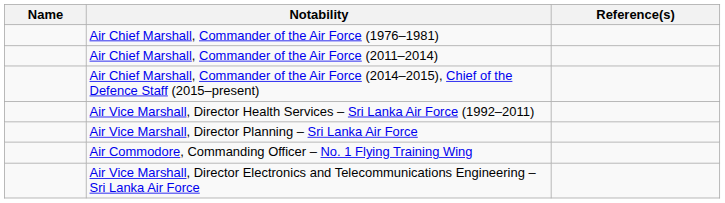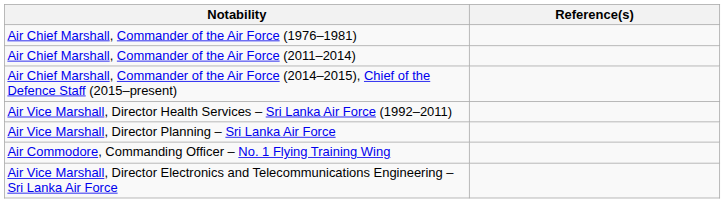 <table class="wikitable sortable" style="width:100%">
 <tr>
-<th style="width:*;">Name</th>
 <th style="width:65%;" class="unsortable">Notability</th>
 <th style="width:*;" class="unsortable">Reference(s)</th>
 </tr>
 <tr>
-<td></td>
 <td><a href='#'>Air Chief Marshall</a>, <a href='#'>Commander of the Air Force</a> (1976–1981)</td>
 <td style="text-align:center;"></td>
 </tr>
 <tr>
-<td></td>
 <td><a href='#'>Air Chief Marshall</a>, <a href='#'>Commander of the Air Force</a> (2011–2014)</td>
 <td style="text-align:center;"></td>
 </tr>
 <tr>
-<td></td>
 <td><a href='#'>Air Chief Marshall</a>, <a href='#'>Commander of the Air Force</a> (2014–2015), <a href='#'>Chief of the Defence Staff</a> (2015–present)</td>
 <td style="text-align:center;"></td>
 </tr>
 <tr>
-<td></td>
 <td><a href='#'>Air Vice Marshall</a>, Director Health Services – <a href='#'>Sri Lanka Air Force</a> (1992–2011)</td>
 <td style="text-align:center;"></td>
 </tr>
 <tr>
-<td></td>
 <td><a href='#'>Air Vice Marshall</a>, Director Planning – <a href='#'>Sri Lanka Air Force</a></td>
 <td style="text-align:center;"></td>
 </tr>
 <tr>
-<td> </td>
 <td><a href='#'>Air Commodore</a>, Commanding Officer – <a href='#'>No. 1 Flying Training Wing</a></td>
 <td style="text-align:center;"></td>
 </tr>
 <tr>
-<td></td>
 <td><a href='#'>Air Vice Marshall</a>, Director Electronics and Telecommunications Engineering – <a href='#'>Sri Lanka Air Force</a></td>
 <td style="text-align:center;"></td>
 </tr>
 </table>
